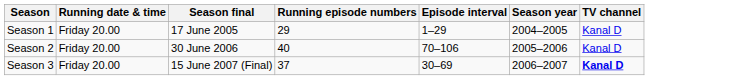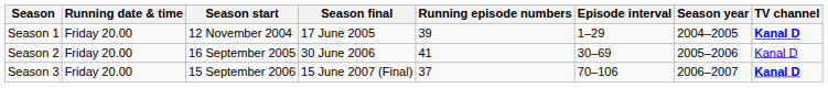 <table class="wikitable">
 <tr>
 <th>Season</th>
 <th>Running date & time</th>
+<th>Season start</th>
 <th>Season final</th>
 <th>Running episode numbers</th>
 <th>Episode interval</th>
 <th>Season year</th>
 <th>TV channel</th>
 </tr>
 <tr>
 <td>Season 1</td>
 <td>Friday 20.00</td>
+<td>12 November 2004</td>
 <td>17 June 2005</td>
-<td>29</td>
+<td>39</td>
 <td>1–29</td>
 <td>2004–2005</td>
-<td><a href='#'>Kanal D</a></td>
+<td><strong><a href='#'>Kanal D</a></strong></td>
 </tr>
 <tr>
 <td>Season 2</td>
 <td>Friday 20.00</td>
+<td>16 September 2005</td>
 <td>30 June 2006</td>
-<td>40</td>
-<td>70–106</td>
+<td>41</td>
+<td>30–69</td>
 <td>2005–2006</td>
 <td><a href='#'>Kanal D</a></td>
 </tr>
 <tr>
 <td>Season 3</td>
 <td>Friday 20.00</td>
+<td>15 September 2006</td>
 <td>15 June 2007 (Final)</td>
 <td>37</td>
-<td>30–69</td>
+<td>70–106</td>
 <td>2006–2007</td>
 <td><strong><a href='#'>Kanal D</a></strong></td>
 </tr>
 </table>
